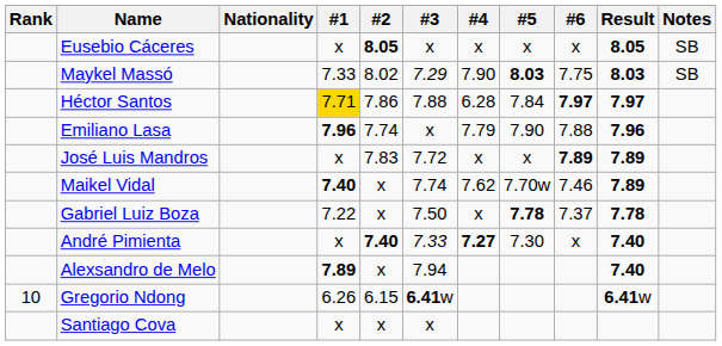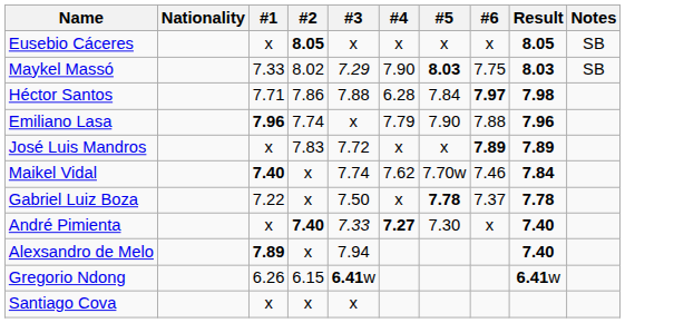 <table class="wikitable sortable" style="text-align:center">
 <tr>
-<th>Rank</th>
 <th>Name</th>
 <th>Nationality</th>
 <th>#1</th>
 <th>#2</th>
 <th>#3</th>
 <th>#4</th>
 <th>#5</th>
 <th>#6</th>
 <th>Result</th>
 <th>Notes</th>
 </tr>
 <tr>
-<td></td>
 <td align=left><a href='#'>Eusebio Cáceres</a></td>
 <td align=left></td>
 <td>x</td>
 <td><strong>8.05</strong></td>
 <td>x</td>
 <td>x</td>
 <td>x</td>
 <td>x</td>
 <td><strong>8.05</strong></td>
 <td>SB</td>
 </tr>
 <tr>
-<td></td>
 <td align=left><a href='#'>Maykel Massó</a></td>
 <td align=left></td>
 <td>7.33</td>
 <td>8.02</td>
 <td><em>7.29</em></td>
 <td>7.90</td>
 <td><strong>8.03</strong></td>
 <td>7.75</td>
 <td><strong>8.03</strong></td>
 <td>SB</td>
 </tr>
 <tr>
-<td></td>
 <td align=left><a href='#'>Héctor Santos</a></td>
 <td align=left></td>
-<td style="background: gold;">7.71</td>
+<td>7.71</td>
 <td>7.86</td>
 <td>7.88</td>
 <td>6.28</td>
 <td>7.84</td>
 <td><strong>7.97</strong></td>
-<td><strong>7.97</strong></td>
+<td><strong>7.98</strong></td>
 <td></td>
 </tr>
 <tr>
-<td></td>
 <td align=left><a href='#'>Emiliano Lasa</a></td>
 <td align=left></td>
 <td><strong>7.96</strong></td>
 <td>7.74</td>
 <td>x</td>
 <td>7.79</td>
 <td>7.90</td>
 <td>7.88</td>
 <td><strong>7.96</strong></td>
 <td></td>
 </tr>
 <tr>
-<td></td>
 <td align=left><a href='#'>José Luis Mandros</a></td>
 <td align=left></td>
 <td>x</td>
 <td>7.83</td>
 <td>7.72</td>
 <td>x</td>
 <td>x</td>
 <td><strong>7.89</strong></td>
 <td><strong>7.89</strong></td>
 <td></td>
 </tr>
 <tr>
-<td></td>
 <td align=left><a href='#'>Maikel Vidal</a></td>
 <td align=left></td>
 <td><strong>7.40</strong></td>
 <td>x</td>
 <td>7.74</td>
 <td>7.62</td>
 <td>7.70w</td>
 <td>7.46</td>
-<td><strong>7.89</strong></td>
+<td><strong>7.84</strong></td>
 <td></td>
 </tr>
 <tr>
-<td></td>
 <td align=left><a href='#'>Gabriel Luiz Boza</a></td>
 <td align=left></td>
 <td>7.22</td>
 <td>x</td>
 <td>7.50</td>
 <td>x</td>
 <td><strong>7.78</strong></td>
 <td>7.37</td>
 <td><strong>7.78</strong></td>
 <td></td>
 </tr>
 <tr>
-<td></td>
 <td align=left><a href='#'>André Pimienta</a></td>
 <td align=left></td>
 <td>x</td>
 <td><strong>7.40</strong></td>
 <td><em>7.33</em></td>
 <td><strong>7.27</strong></td>
 <td>7.30</td>
 <td>x</td>
 <td><strong>7.40</strong></td>
 <td></td>
 </tr>
 <tr>
-<td></td>
 <td align=left><a href='#'>Alexsandro de Melo</a></td>
 <td align=left></td>
 <td><strong>7.89</strong></td>
 <td>x</td>
 <td>7.94</td>
 <td></td>
 <td></td>
 <td></td>
 <td><strong>7.40</strong></td>
 <td></td>
 </tr>
 <tr>
-<td>10</td>
 <td align=left><a href='#'>Gregorio Ndong</a></td>
 <td align=left></td>
 <td>6.26</td>
 <td>6.15</td>
 <td><strong>6.41</strong>w</td>
 <td></td>
 <td></td>
 <td></td>
 <td><strong>6.41</strong>w</td>
 <td></td>
 </tr>
 <tr>
-<td></td>
 <td align=left><a href='#'>Santiago Cova</a></td>
 <td align=left></td>
 <td>x</td>
 <td>x</td>
 <td>x</td>
 <td></td>
 <td></td>
 <td></td>
 <td><strong></strong></td>
 <td></td>
 </tr>
 </table>
